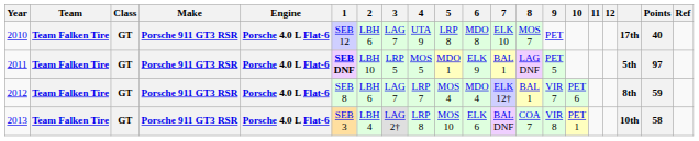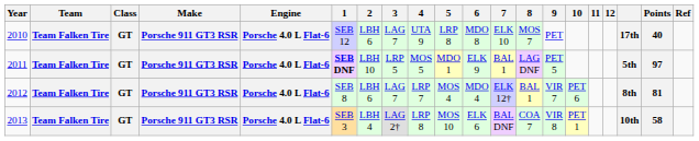 <table class="wikitable" style="text-align:center; font-size:90%">
 <tr>
 <th>Year</th>
 <th>Team</th>
 <th>Class</th>
 <th>Make</th>
 <th>Engine</th>
 <th>1</th>
 <th>2</th>
 <th>3</th>
 <th>4</th>
 <th>5</th>
 <th>6</th>
 <th>7</th>
 <th>8</th>
 <th>9</th>
 <th>10</th>
 <th>11</th>
 <th>12</th>
 <th></th>
 <th>Points</th>
 <th>Ref</th>
 </tr>
 <tr>
 <td><a href='#'>2010</a></td>
 <th><a href='#'>Team Falken Tire</a></th>
 <th>GT</th>
 <th><a href='#'>Porsche 911 GT3 RSR</a></th>
 <th><a href='#'>Porsche</a> 4.0 L <a href='#'>Flat-6</a></th>
 <td style="background:#CFCFFF;”"><a href='#'>SEB</a><br>12</td>
 <td style="background:#DFFFDF;"><a href='#'>LBH</a><br>6</td>
 <td style="background:#DFFFDF;"><a href='#'>LAG</a><br>7</td>
 <td style="background:#DFFFDF;"><a href='#'>UTA</a><br>9</td>
 <td style="background:#DFFFDF;"><a href='#'>LRP</a><br>8</td>
 <td style="background:#DFFFDF;"><a href='#'>MDO</a><br>8</td>
 <td style="background:#DFFFDF;"><a href='#'>ELK</a><br>10</td>
 <td style="background:#DFFFDF;"><a href='#'>MOS</a><br>7</td>
 <td><a href='#'>PET</a></td>
 <td></td>
 <td></td>
 <td></td>
 <th>17th</th>
 <th>40</th>
 <td></td>
 </tr>
 <tr>
 <td><a href='#'>2011</a></td>
 <th><a href='#'>Team Falken Tire</a></th>
 <th>GT</th>
 <th><a href='#'>Porsche 911 GT3 RSR</a></th>
 <th><a href='#'>Porsche</a> 4.0 L <a href='#'>Flat-6</a></th>
 <td style="background:#EFCFFF;"><strong><a href='#'>SEB</a><br>DNF</strong></td>
 <td style="background:#DFFFDF;"><a href='#'>LBH</a><br>10</td>
 <td style="background:#DFFFDF;"><a href='#'>LRP</a><br>5</td>
 <td style="background:#DFFFDF;"><a href='#'>MOS</a><br>5</td>
 <td style="background:#FFFFBF;”"><a href='#'>MDO</a><br>1</td>
 <td style="background:#DFFFDF;"><a href='#'>ELK</a><br>9</td>
 <td style="background:#FFFFBF;”"><a href='#'>BAL</a><br>1</td>
 <td style="background:#EFCFFF;"><a href='#'>LAG</a><br>DNF</td>
 <td style="background:#DFFFDF;"><a href='#'>PET</a><br>5</td>
 <td></td>
 <td></td>
 <td></td>
 <th>5th</th>
 <th>97</th>
 <td></td>
 </tr>
 <tr>
 <td><a href='#'>2012</a></td>
 <th><a href='#'>Team Falken Tire</a></th>
 <th>GT</th>
 <th><a href='#'>Porsche 911 GT3 RSR</a></th>
 <th><a href='#'>Porsche</a> 4.0 L <a href='#'>Flat-6</a></th>
 <td style="background:#DFFFDF;"><a href='#'>SEB</a><br>8</td>
 <td style="background:#DFFFDF;"><a href='#'>LBH</a><br>6</td>
 <td style="background:#DFFFDF;"><a href='#'>LAG</a><br>7</td>
 <td style="background:#DFFFDF;"><a href='#'>LRP</a><br>7</td>
 <td style="background:#DFFFDF;"><a href='#'>MOS</a><br>4</td>
 <td style="background:#DFFFDF;"><a href='#'>MDO</a><br>4</td>
 <td style="background:#CFCFFF;”"><a href='#'>ELK</a><br>12†</td>
 <td style="background:#FFFFBF;”"><a href='#'>BAL</a><br>1</td>
 <td style="background:#DFFFDF;"><a href='#'>VIR</a><br>7</td>
 <td style="background:#DFFFDF;"><a href='#'>PET</a><br>6</td>
 <td></td>
 <td></td>
 <th>8th</th>
-<th>59</th>
+<th>81</th>
 <td></td>
 </tr>
 <tr>
 <td><a href='#'>2013</a></td>
 <th><a href='#'>Team Falken Tire</a></th>
 <th>GT</th>
 <th><a href='#'>Porsche 911 GT3 RSR</a></th>
 <th><a href='#'>Porsche</a> 4.0 L <a href='#'>Flat-6</a></th>
 <td style="background:#FFDF9F;”"><a href='#'>SEB</a><br>3</td>
 <td style="background:#DFFFDF;"><a href='#'>LBH</a><br>4</td>
 <td style="background:#DFDFDF;”"><a href='#'>LAG</a><br>2†</td>
 <td style="background:#DFFFDF;"><a href='#'>LRP</a><br>8</td>
 <td style="background:#DFFFDF;"><a href='#'>MOS</a><br>10</td>
 <td style="background:#DFFFDF;"><a href='#'>ELK</a><br>6</td>
 <td style="background:#EFCFFF;"><a href='#'>BAL</a><br>DNF</td>
 <td style="background:#DFFFDF;"><a href='#'>COA</a><br>7</td>
 <td style="background:#DFFFDF;"><a href='#'>VIR</a><br>8</td>
 <td style="background:#FFFFBF;”"><a href='#'>PET</a><br>1</td>
 <td></td>
 <td></td>
 <th>10th</th>
 <th>58</th>
 <td></td>
 </tr>
 </table>
